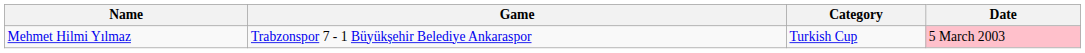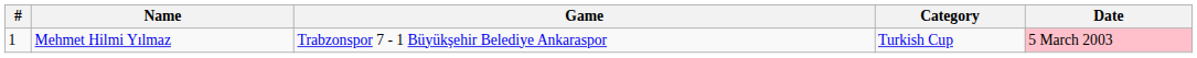 <table width=80% class="wikitable">
 <tr>
+<th>#</th>
 <th>Name</th>
 <th>Game</th>
 <th>Category</th>
 <th>Date</th>
 </tr>
 <tr>
+<td>1</td>
 <td><a href='#'>Mehmet Hilmi Yılmaz</a><br></td>
 <td><a href='#'>Trabzonspor</a> 7 - 1 <a href='#'>Büyükşehir Belediye Ankaraspor</a></td>
 <td><a href='#'>Turkish Cup</a></td>
 <td style="background: pink;">5 March 2003</td>
 </tr>
 </table>
